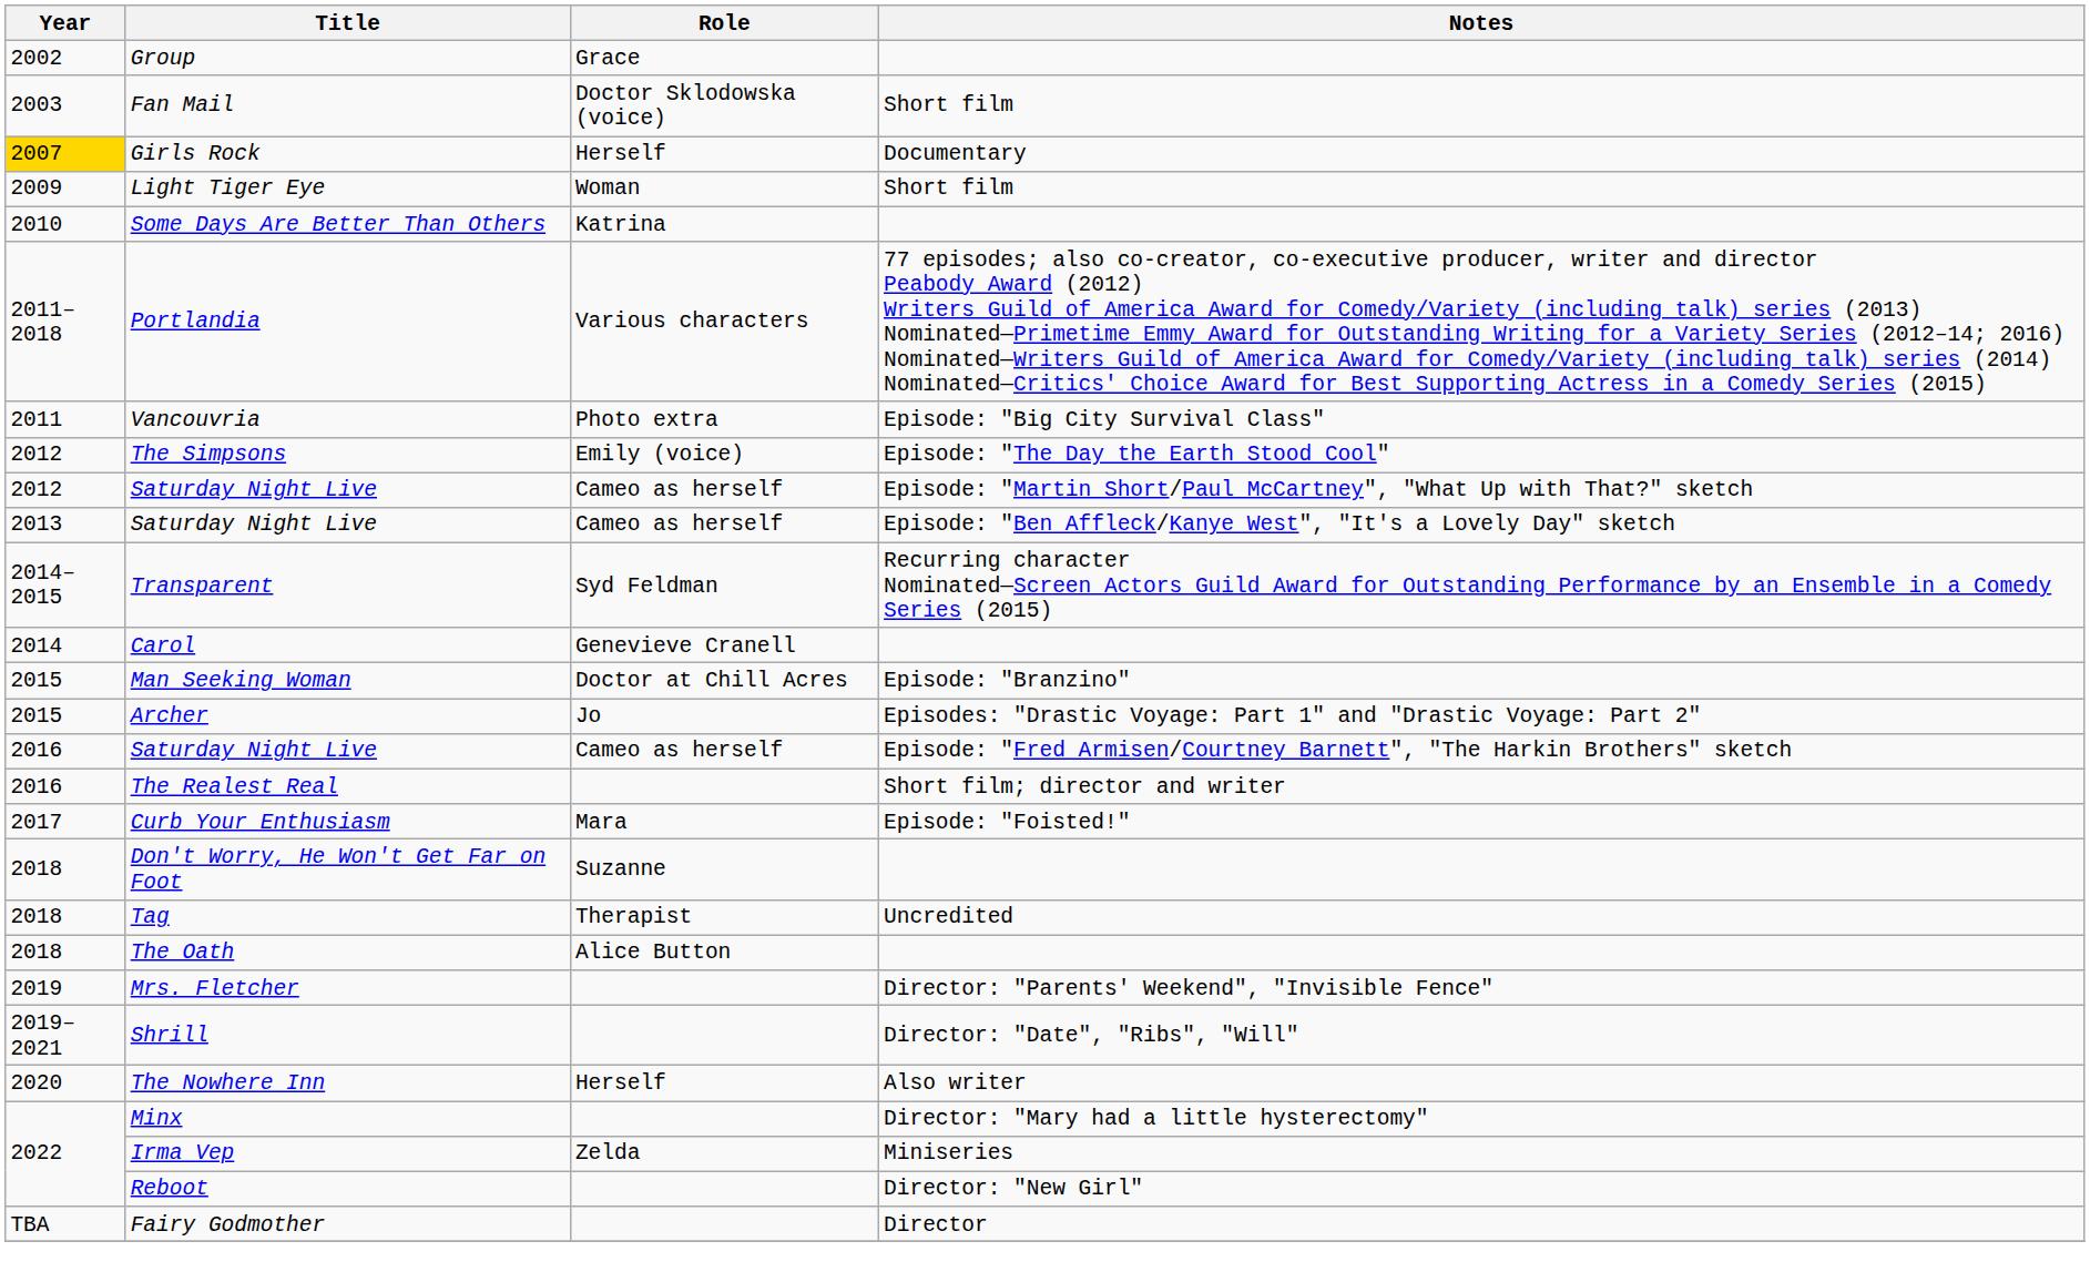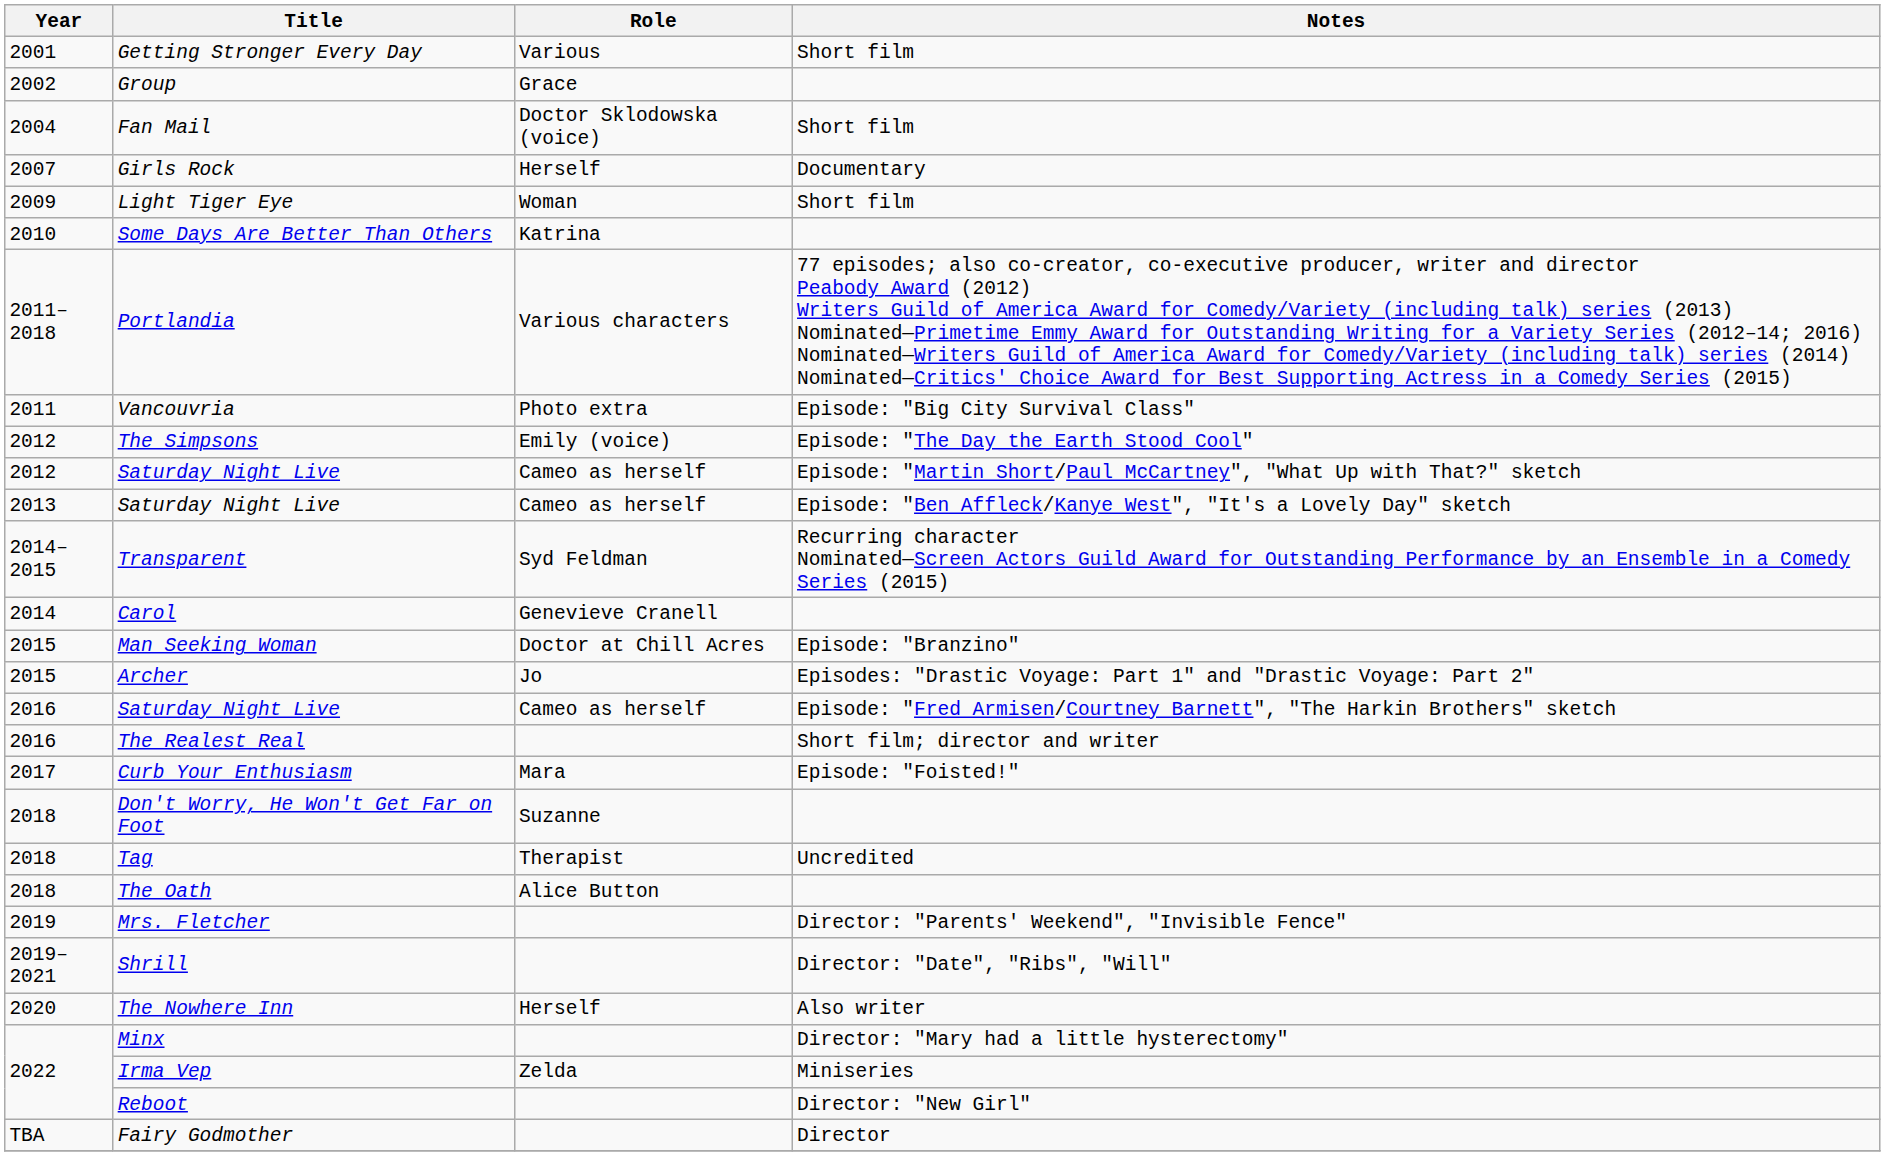 <table class="wikitable sortable">
 <tr>
 <th>Year</th>
 <th>Title</th>
 <th>Role</th>
 <th class="unsortable">Notes</th>
 </tr>
 <tr>
+<td>2001</td>
+<td><em>Getting Stronger Every Day</em></td>
+<td>Various</td>
+<td>Short film</td>
+</tr>
+<tr>
 <td>2002</td>
 <td><em>Group</em></td>
 <td>Grace</td>
 </tr>
 <tr>
-<td>2003</td>
+<td>2004</td>
 <td><em>Fan Mail</em></td>
 <td>Doctor Sklodowska (voice)</td>
 <td>Short film</td>
 </tr>
 <tr>
-<td style="background: gold;">2007</td>
+<td>2007</td>
 <td><em>Girls Rock</em></td>
 <td>Herself</td>
 <td>Documentary</td>
 </tr>
 <tr>
 <td>2009</td>
 <td><em>Light Tiger Eye</em></td>
 <td>Woman</td>
 <td>Short film</td>
 </tr>
 <tr>
 <td>2010</td>
 <td><em><a href='#'>Some Days Are Better Than Others</a></em></td>
 <td>Katrina</td>
 <td></td>
 </tr>
 <tr>
 <td>2011–2018</td>
 <td><em><a href='#'>Portlandia</a></em></td>
 <td>Various characters</td>
 <td>77 episodes; also co-creator, co-executive producer, writer and director<br> <a href='#'>Peabody Award</a> (2012) <br> <a href='#'>Writers Guild of America Award for Comedy/Variety (including talk) series</a> (2013) <br> Nominated—<a href='#'>Primetime Emmy Award for Outstanding Writing for a Variety Series</a> (2012–14; 2016) <br> Nominated—<a href='#'>Writers Guild of America Award for Comedy/Variety (including talk) series</a> (2014) <br> Nominated—<a href='#'>Critics' Choice Award for Best Supporting Actress in a Comedy Series</a> (2015)</td>
 </tr>
 <tr>
 <td>2011</td>
 <td><em>Vancouvria</em></td>
 <td>Photo extra</td>
 <td>Episode: "Big City Survival Class"</td>
 </tr>
 <tr>
 <td>2012</td>
 <td><em><a href='#'>The Simpsons</a></em></td>
 <td>Emily (voice)</td>
 <td>Episode: "<a href='#'>The Day the Earth Stood Cool</a>"</td>
 </tr>
 <tr>
 <td>2012</td>
 <td><em><a href='#'>Saturday Night Live</a></em></td>
 <td>Cameo as herself</td>
 <td>Episode: "<a href='#'>Martin Short</a>/<a href='#'>Paul McCartney</a>", "What Up with That?" sketch</td>
 </tr>
 <tr>
 <td>2013</td>
 <td><em>Saturday Night Live</em></td>
 <td>Cameo as herself</td>
 <td>Episode: "<a href='#'>Ben Affleck</a>/<a href='#'>Kanye West</a>", "It's a Lovely Day" sketch</td>
 </tr>
 <tr>
 <td>2014–2015</td>
 <td><em><a href='#'>Transparent</a></em></td>
 <td>Syd Feldman</td>
 <td>Recurring character<br>Nominated—<a href='#'>Screen Actors Guild Award for Outstanding Performance by an Ensemble in a Comedy Series</a> (2015)</td>
 </tr>
 <tr>
 <td>2014</td>
 <td><em><a href='#'>Carol</a></em></td>
 <td>Genevieve Cranell</td>
 <td></td>
 </tr>
 <tr>
 <td>2015</td>
 <td><em><a href='#'>Man Seeking Woman</a></em></td>
 <td>Doctor at Chill Acres</td>
 <td>Episode: "Branzino"</td>
 </tr>
 <tr>
 <td>2015</td>
 <td><em><a href='#'>Archer</a></em></td>
 <td>Jo</td>
 <td>Episodes: "Drastic Voyage: Part 1" and "Drastic Voyage: Part 2"</td>
 </tr>
 <tr>
 <td>2016</td>
 <td><em><a href='#'>Saturday Night Live</a></em></td>
 <td>Cameo as herself</td>
 <td>Episode: "<a href='#'>Fred Armisen</a>/<a href='#'>Courtney Barnett</a>", "The Harkin Brothers" sketch</td>
 </tr>
 <tr>
 <td>2016</td>
 <td><em><a href='#'>The Realest Real</a></em></td>
 <td></td>
 <td>Short film; director and writer</td>
 </tr>
 <tr>
 <td>2017</td>
 <td><em><a href='#'>Curb Your Enthusiasm</a></em></td>
 <td>Mara</td>
 <td>Episode: "Foisted!"</td>
 </tr>
 <tr>
 <td>2018</td>
 <td><em><a href='#'>Don't Worry, He Won't Get Far on Foot</a></em></td>
 <td>Suzanne</td>
 <td></td>
 </tr>
 <tr>
 <td>2018</td>
 <td><em><a href='#'>Tag</a></em></td>
 <td>Therapist</td>
 <td>Uncredited</td>
 </tr>
 <tr>
 <td>2018</td>
 <td><em><a href='#'>The Oath</a></em></td>
 <td>Alice Button</td>
 <td></td>
 </tr>
 <tr>
 <td>2019</td>
 <td><em><a href='#'>Mrs. Fletcher</a></em></td>
 <td></td>
 <td>Director: "Parents' Weekend", "Invisible Fence"</td>
 </tr>
 <tr>
 <td>2019–2021</td>
 <td><em><a href='#'>Shrill</a></em></td>
 <td></td>
 <td>Director: "Date", "Ribs", "Will"</td>
 </tr>
 <tr>
 <td>2020</td>
 <td><em><a href='#'>The Nowhere Inn</a></em></td>
 <td>Herself</td>
 <td>Also writer</td>
 </tr>
 <tr>
 <td rowspan=3>2022</td>
 <td><em><a href='#'>Minx</a></em></td>
 <td></td>
 <td>Director: "Mary had a little hysterectomy"</td>
 </tr>
 <tr>
 <td><em><a href='#'>Irma Vep</a></em></td>
 <td>Zelda</td>
 <td>Miniseries</td>
 </tr>
 <tr>
 <td><em><a href='#'>Reboot</a></em></td>
 <td></td>
 <td>Director: "New Girl"</td>
 </tr>
 <tr>
 <td>TBA</td>
 <td><em>Fairy Godmother</em></td>
 <td></td>
 <td>Director</td>
 </tr>
 <tr>
 </tr>
 </table>
